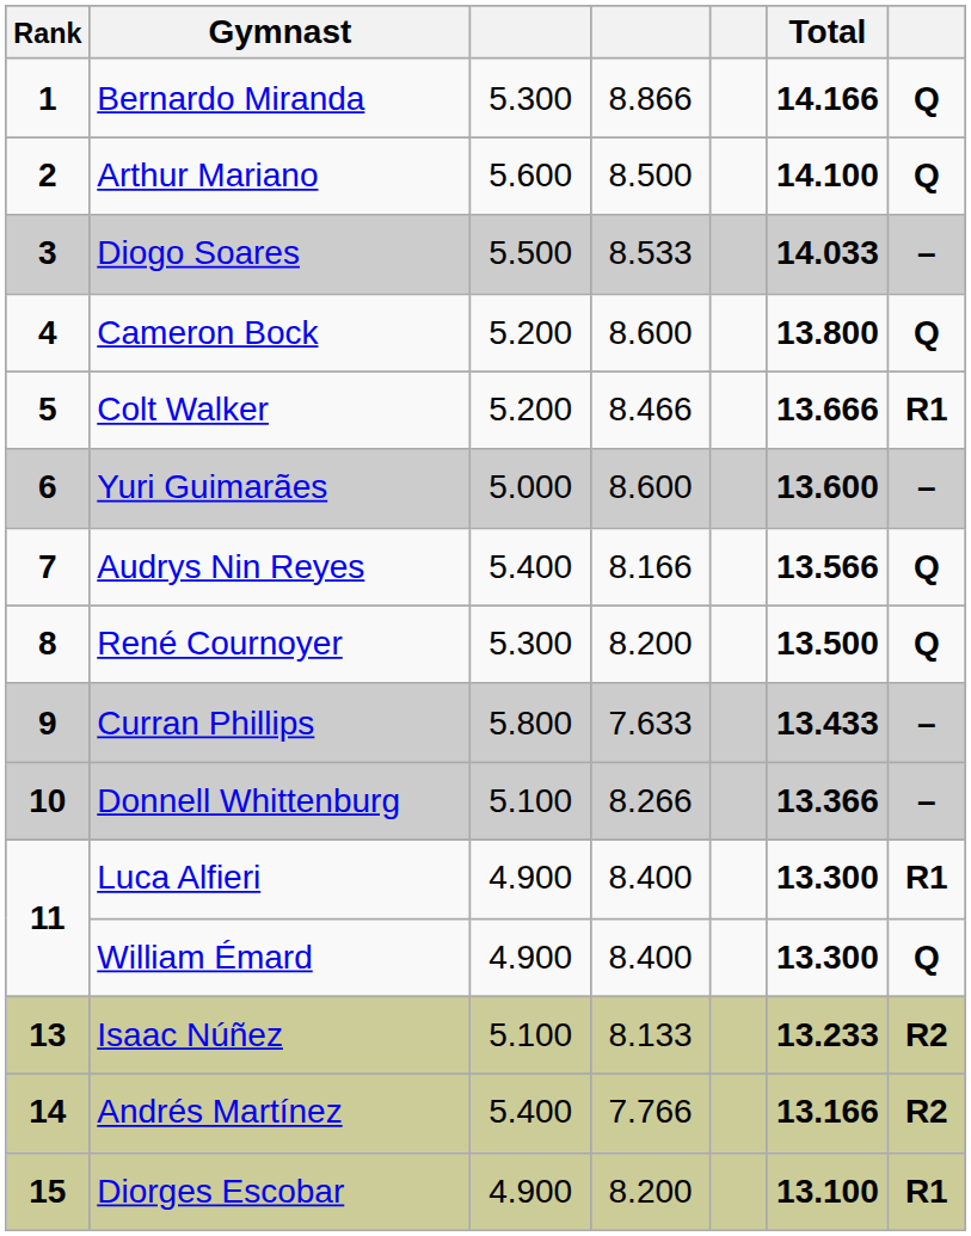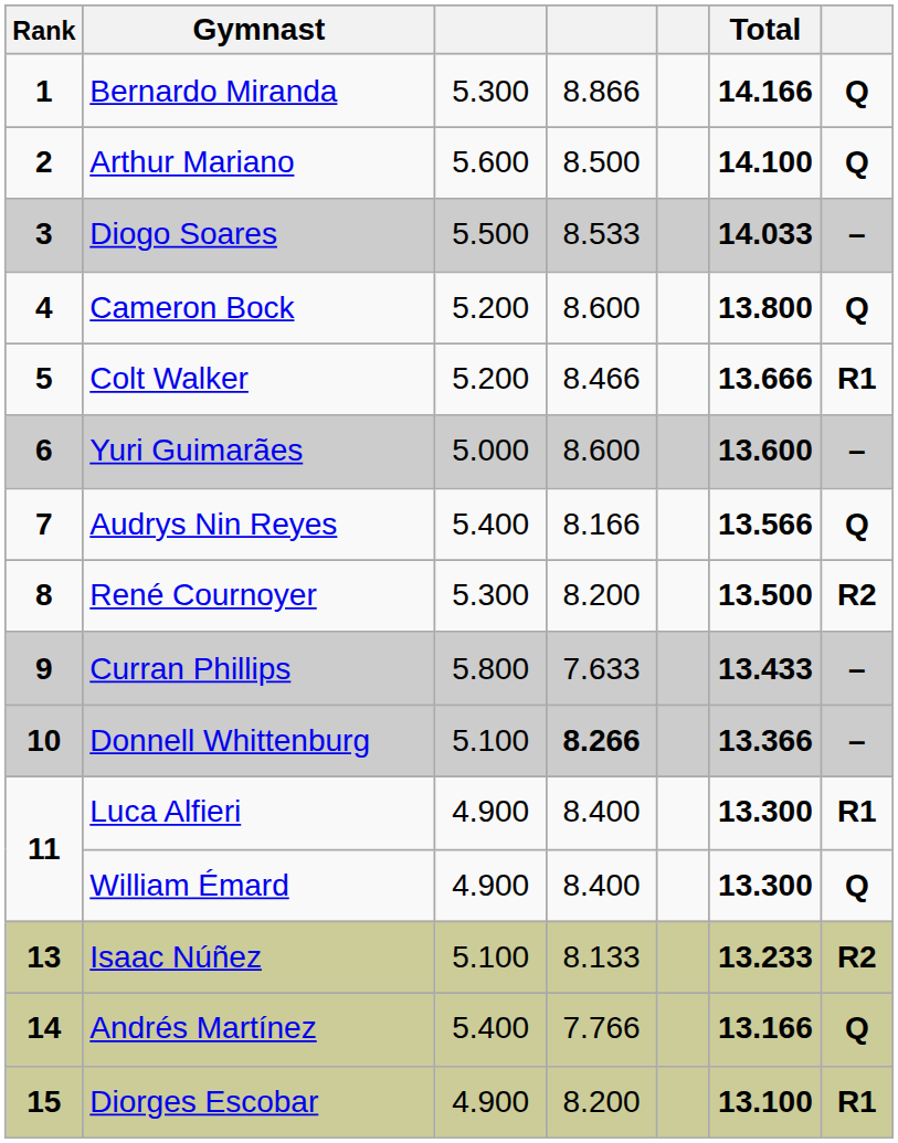 <table class="wikitable sortable" style="text-align:center;">
 <tr>
 <th scope="col" style="width:15px;"><small>Rank</small></th>
 <th scope="col" style="width:175px;">Gymnast</th>
 <th scope="col" style="width:50px;"><small></small></th>
 <th scope="col" style="width:50px;"><small></small></th>
 <th scope="col" style="width:20px;"><small></small></th>
 <th scope="col" style="width:50px;">Total</th>
 <th scope="col" style="width:30px;"><small></small></th>
 </tr>
 <tr>
 <td scope="row" style="text-align:center"><strong>1</strong></td>
 <td style="height:30px; text-align:left;"> <a href='#'>Bernardo Miranda</a></td>
 <td>5.300</td>
 <td>8.866</td>
 <td></td>
 <td><strong>14.166</strong></td>
 <td><strong>Q</strong></td>
 </tr>
 <tr>
 <td scope="row" style="text-align:center"><strong>2</strong></td>
 <td style="height:30px; text-align:left;"> <a href='#'>Arthur Mariano</a></td>
 <td>5.600</td>
 <td>8.500</td>
 <td></td>
 <td><strong>14.100</strong></td>
 <td><strong>Q</strong></td>
 </tr>
 <tr style="background:#cccccc;">
 <td scope="row" style="text-align:center"><strong>3</strong></td>
 <td style="height:30px; text-align:left;"> <a href='#'>Diogo Soares</a></td>
 <td>5.500</td>
 <td>8.533</td>
 <td></td>
 <td><strong>14.033</strong></td>
 <td><strong>–</strong></td>
 </tr>
 <tr>
 <td scope="row" style="text-align:center"><strong>4</strong></td>
 <td style="height:30px; text-align:left;"> <a href='#'>Cameron Bock</a></td>
 <td>5.200</td>
 <td>8.600</td>
 <td></td>
 <td><strong>13.800</strong></td>
 <td><strong>Q</strong></td>
 </tr>
 <tr>
 <td scope="row" style="text-align:center"><strong>5</strong></td>
 <td style="height:30px; text-align:left;"> <a href='#'>Colt Walker</a></td>
 <td>5.200</td>
 <td>8.466</td>
 <td></td>
 <td><strong>13.666</strong></td>
 <td><strong>R1</strong></td>
 </tr>
 <tr style="background:#cccccc;">
 <td scope="row" style="text-align:center"><strong>6</strong></td>
 <td style="height:30px; text-align:left;"> <a href='#'>Yuri Guimarães</a></td>
 <td>5.000</td>
 <td>8.600</td>
 <td></td>
 <td><strong>13.600</strong></td>
 <td><strong>–</strong></td>
 </tr>
 <tr>
 <td scope="row" style="text-align:center"><strong>7</strong></td>
 <td style="height:30px; text-align:left;"> <a href='#'>Audrys Nin Reyes</a></td>
 <td>5.400</td>
 <td>8.166</td>
 <td></td>
 <td><strong>13.566</strong></td>
 <td><strong>Q</strong></td>
 </tr>
 <tr>
 <td scope="row" style="text-align:center"><strong>8</strong></td>
 <td style="height:30px; text-align:left;"> <a href='#'>René Cournoyer</a></td>
 <td>5.300</td>
 <td>8.200</td>
 <td></td>
 <td><strong>13.500</strong></td>
-<td><strong>Q</strong></td>
+<td><strong>R2</strong></td>
 </tr>
 <tr style="background:#cccccc;">
 <td scope="row" style="text-align:center"><strong>9</strong></td>
 <td style="height:30px; text-align:left;"> <a href='#'>Curran Phillips</a></td>
 <td>5.800</td>
 <td>7.633</td>
 <td></td>
 <td><strong>13.433</strong></td>
 <td><strong>–</strong></td>
 </tr>
 <tr style="background:#cccccc;">
 <td scope="row" style="text-align:center"><strong>10</strong></td>
 <td style="height:30px; text-align:left;"> <a href='#'>Donnell Whittenburg</a></td>
 <td>5.100</td>
-<td>8.266</td>
+<td><strong>8.266</strong></td>
 <td></td>
 <td><strong>13.366</strong></td>
 <td><strong>–</strong></td>
 </tr>
 <tr>
 <td scope="row" style="text-align:center" rowspan="2"><strong>11</strong></td>
 <td style="height:30px; text-align:left;"> <a href='#'>Luca Alfieri</a></td>
 <td>4.900</td>
 <td>8.400</td>
 <td></td>
 <td><strong>13.300</strong></td>
 <td><strong>R1</strong></td>
 </tr>
 <tr>
 <td style="height:30px; text-align:left;"> <a href='#'>William Émard</a></td>
 <td>4.900</td>
 <td>8.400</td>
 <td></td>
 <td><strong>13.300</strong></td>
 <td><strong>Q</strong></td>
 </tr>
 <tr style="background:#cccc99;">
 <td scope="row" style="text-align:center"><strong>13</strong></td>
 <td style="height:30px; text-align:left;"> <a href='#'>Isaac Núñez</a></td>
 <td>5.100</td>
 <td>8.133</td>
 <td></td>
 <td><strong>13.233</strong></td>
 <td><strong>R2</strong></td>
 </tr>
 <tr style="background:#cccc99;">
 <td scope="row" style="text-align:center"><strong>14</strong></td>
 <td style="height:30px; text-align:left;"> <a href='#'>Andrés Martínez</a></td>
 <td>5.400</td>
 <td>7.766</td>
 <td></td>
 <td><strong>13.166</strong></td>
-<td><strong>R2</strong></td>
+<td><strong>Q</strong></td>
 </tr>
 <tr style="background:#cccc99;">
 <td scope="row" style="text-align:center"><strong>15</strong></td>
 <td style="height:30px; text-align:left;"> <a href='#'>Diorges Escobar</a></td>
 <td>4.900</td>
 <td>8.200</td>
 <td></td>
 <td><strong>13.100</strong></td>
 <td><strong>R1</strong></td>
 </tr>
 </table>
